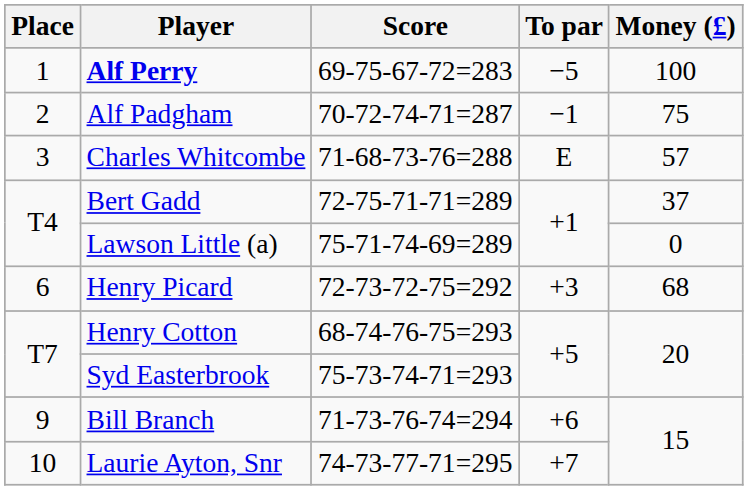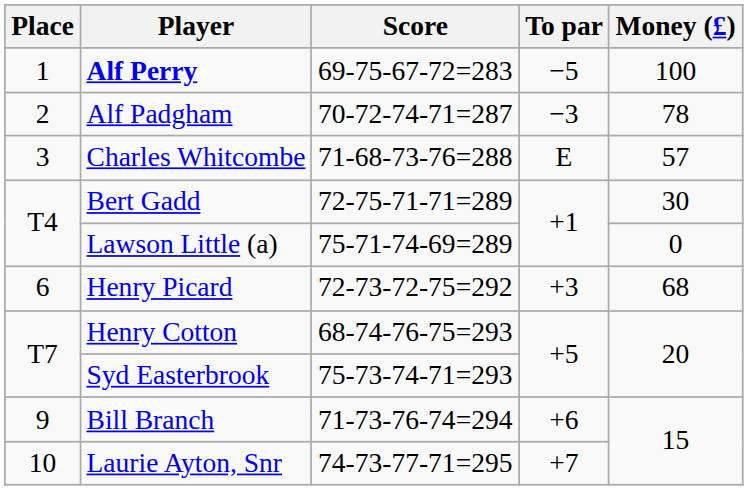 <table class=wikitable>
 <tr>
 <th>Place</th>
 <th>Player</th>
 <th>Score</th>
 <th>To par</th>
 <th>Money (<a href='#'>£</a>)</th>
 </tr>
 <tr>
 <td align=center>1</td>
 <td> <strong><a href='#'>Alf Perry</a></strong></td>
 <td>69-75-67-72=283</td>
 <td align=center>−5</td>
 <td align=center>100</td>
 </tr>
 <tr>
 <td align=center>2</td>
 <td> <a href='#'>Alf Padgham</a></td>
 <td>70-72-74-71=287</td>
-<td align=center>−1</td>
-<td align=center>75</td>
+<td align=center>−3</td>
+<td align=center>78</td>
 </tr>
 <tr>
 <td align=center>3</td>
 <td> <a href='#'>Charles Whitcombe</a></td>
 <td>71-68-73-76=288</td>
 <td align=center>E</td>
 <td align=center>57</td>
 </tr>
 <tr>
 <td rowspan=2 align=center>T4</td>
 <td> <a href='#'>Bert Gadd</a></td>
 <td>72-75-71-71=289</td>
 <td rowspan=2 align=center>+1</td>
-<td align=center>37</td>
+<td align=center>30</td>
 </tr>
 <tr>
 <td> <a href='#'>Lawson Little</a> (a)</td>
 <td>75-71-74-69=289</td>
 <td align=center>0</td>
 </tr>
 <tr>
 <td align=center>6</td>
 <td> <a href='#'>Henry Picard</a></td>
 <td>72-73-72-75=292</td>
 <td align=center>+3</td>
 <td align=center>68</td>
 </tr>
 <tr>
 <td rowspan=2 align=center>T7</td>
 <td> <a href='#'>Henry Cotton</a></td>
 <td>68-74-76-75=293</td>
 <td rowspan=2 align=center>+5</td>
 <td rowspan=2 align=center>20</td>
 </tr>
 <tr>
 <td> <a href='#'>Syd Easterbrook</a></td>
 <td>75-73-74-71=293</td>
 </tr>
 <tr>
 <td align=center>9</td>
 <td> <a href='#'>Bill Branch</a></td>
 <td>71-73-76-74=294</td>
 <td align=center>+6</td>
 <td rowspan=2 align=center>15</td>
 </tr>
 <tr>
 <td align=center>10</td>
 <td> <a href='#'>Laurie Ayton, Snr</a></td>
 <td>74-73-77-71=295</td>
 <td align=center>+7</td>
 </tr>
 </table>
